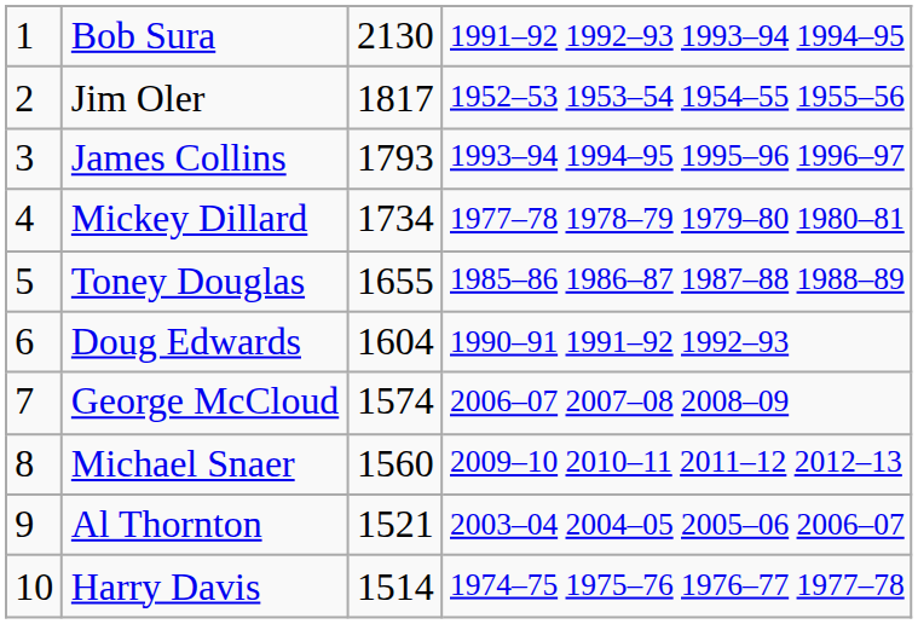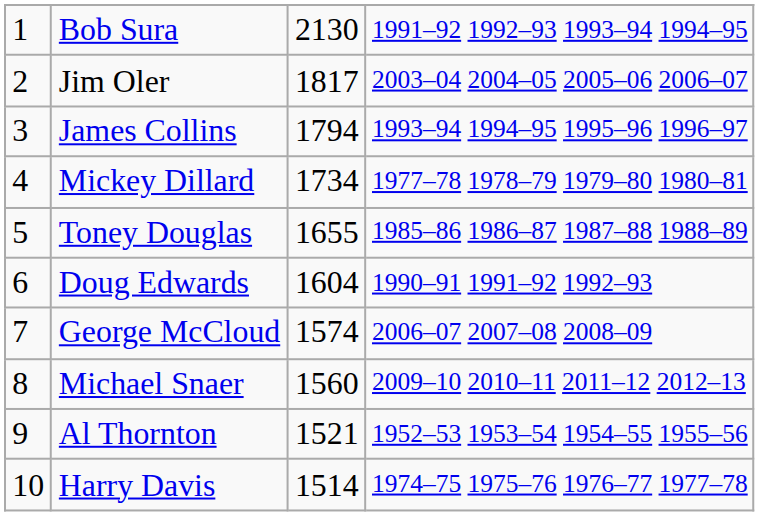 <table class="wikitable">
 <tr>
 </tr>
 <tr>
 <td>1</td>
 <td><a href='#'>Bob Sura</a></td>
 <td>2130</td>
 <td style="font-size:80%;"><a href='#'>1991–92</a> <a href='#'>1992–93</a> <a href='#'>1993–94</a> <a href='#'>1994–95</a></td>
 </tr>
 <tr>
 <td>2</td>
 <td>Jim Oler</td>
 <td>1817</td>
-<td style="font-size:80%;"><a href='#'>1952–53</a> <a href='#'>1953–54</a> <a href='#'>1954–55</a> <a href='#'>1955–56</a></td>
+<td style="font-size:80%;"><a href='#'>2003–04</a> <a href='#'>2004–05</a> <a href='#'>2005–06</a> <a href='#'>2006–07</a></td>
 </tr>
 <tr>
 <td>3</td>
 <td><a href='#'>James Collins</a></td>
-<td>1793</td>
+<td>1794</td>
 <td style="font-size:80%;"><a href='#'>1993–94</a> <a href='#'>1994–95</a> <a href='#'>1995–96</a> <a href='#'>1996–97</a></td>
 </tr>
 <tr>
 <td>4</td>
 <td><a href='#'>Mickey Dillard</a></td>
 <td>1734</td>
 <td style="font-size:80%;"><a href='#'>1977–78</a> <a href='#'>1978–79</a> <a href='#'>1979–80</a> <a href='#'>1980–81</a></td>
 </tr>
 <tr>
 <td>5</td>
 <td><a href='#'>Toney Douglas</a></td>
 <td>1655</td>
 <td style="font-size:80%;"><a href='#'>1985–86</a> <a href='#'>1986–87</a> <a href='#'>1987–88</a> <a href='#'>1988–89</a></td>
 </tr>
 <tr>
 <td>6</td>
 <td><a href='#'>Doug Edwards</a></td>
 <td>1604</td>
 <td style="font-size:80%;"><a href='#'>1990–91</a> <a href='#'>1991–92</a> <a href='#'>1992–93</a></td>
 </tr>
 <tr>
 <td>7</td>
 <td><a href='#'>George McCloud</a></td>
 <td>1574</td>
 <td style="font-size:80%;"><a href='#'>2006–07</a> <a href='#'>2007–08</a> <a href='#'>2008–09</a></td>
 </tr>
 <tr>
 <td>8</td>
 <td><a href='#'>Michael Snaer</a></td>
 <td>1560</td>
 <td style="font-size:80%;"><a href='#'>2009–10</a> <a href='#'>2010–11</a> <a href='#'>2011–12</a> <a href='#'>2012–13</a></td>
 </tr>
 <tr>
 <td>9</td>
 <td><a href='#'>Al Thornton</a></td>
 <td>1521</td>
-<td style="font-size:80%;"><a href='#'>2003–04</a> <a href='#'>2004–05</a> <a href='#'>2005–06</a> <a href='#'>2006–07</a></td>
+<td style="font-size:80%;"><a href='#'>1952–53</a> <a href='#'>1953–54</a> <a href='#'>1954–55</a> <a href='#'>1955–56</a></td>
 </tr>
 <tr>
 <td>10</td>
 <td><a href='#'>Harry Davis</a></td>
 <td>1514</td>
 <td style="font-size:80%;"><a href='#'>1974–75</a> <a href='#'>1975–76</a> <a href='#'>1976–77</a> <a href='#'>1977–78</a></td>
 </tr>
 </table>
